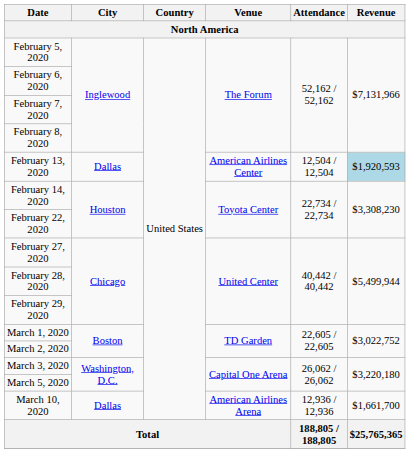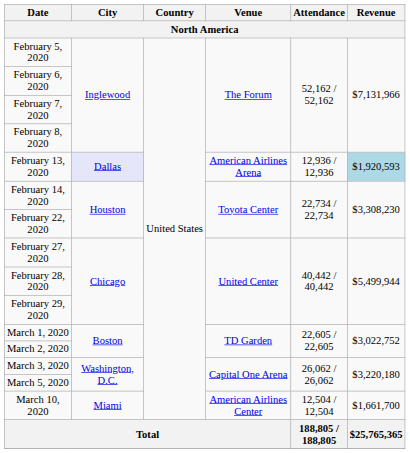 <table class="wikitable" style="text-align:center;">
 <tr>
 <th style="width:175px;">Date</th>
 <th style="width:150px;">City</th>
 <th style="width:150px;">Country</th>
 <th style="width:250px;">Venue</th>
 <th>Attendance</th>
 <th>Revenue</th>
 </tr>
 <tr>
 <th colspan="6">North America</th>
 </tr>
 <tr>
 <td>February 5, 2020</td>
 <td rowspan="4"><a href='#'>Inglewood</a></td>
 <td rowspan="15">United States</td>
 <td rowspan="4"><a href='#'>The Forum</a></td>
 <td rowspan="4">52,162 / 52,162</td>
 <td rowspan="4">$7,131,966</td>
 </tr>
 <tr>
 <td>February 6, 2020</td>
 </tr>
 <tr>
 <td>February 7, 2020</td>
 </tr>
 <tr>
 <td>February 8, 2020</td>
 </tr>
 <tr>
 <td>February 13, 2020</td>
-<td><a href='#'>Dallas</a></td>
-<td><a href='#'>American Airlines Center</a></td>
-<td>12,504 / 12,504</td>
+<td style="background: lavender;"><a href='#'>Dallas</a></td>
+<td><a href='#'>American Airlines Arena</a></td>
+<td>12,936 / 12,936</td>
 <td style="background: lightblue;">$1,920,593</td>
 </tr>
 <tr>
 <td>February 14, 2020</td>
 <td rowspan="2"><a href='#'>Houston</a></td>
 <td rowspan="2"><a href='#'>Toyota Center</a></td>
 <td rowspan="2">22,734 / 22,734</td>
 <td rowspan="2">$3,308,230</td>
 </tr>
 <tr>
 <td>February 22, 2020</td>
 </tr>
 <tr>
 <td>February 27, 2020</td>
 <td rowspan="3"><a href='#'>Chicago</a></td>
 <td rowspan="3"><a href='#'>United Center</a></td>
 <td rowspan="3">40,442 / 40,442</td>
 <td rowspan="3">$5,499,944</td>
 </tr>
 <tr>
 <td>February 28, 2020</td>
 </tr>
 <tr>
 <td>February 29, 2020</td>
 </tr>
 <tr>
 <td>March 1, 2020</td>
 <td rowspan="2"><a href='#'>Boston</a></td>
 <td rowspan="2"><a href='#'>TD Garden</a></td>
 <td rowspan="2">22,605 / 22,605</td>
 <td rowspan="2">$3,022,752</td>
 </tr>
 <tr>
 <td>March 2, 2020</td>
 </tr>
 <tr>
 <td>March 3, 2020</td>
 <td rowspan="2"><a href='#'>Washington, D.C.</a></td>
 <td rowspan="2"><a href='#'>Capital One Arena</a></td>
 <td rowspan="2">26,062 / 26,062</td>
 <td rowspan="2">$3,220,180</td>
 </tr>
 <tr>
 <td>March 5, 2020</td>
 </tr>
 <tr>
 <td>March 10, 2020</td>
-<td><a href='#'>Dallas</a></td>
-<td><a href='#'>American Airlines Arena</a></td>
-<td>12,936 / 12,936</td>
+<td><a href='#'>Miami</a></td>
+<td><a href='#'>American Airlines Center</a></td>
+<td>12,504 / 12,504</td>
 <td>$1,661,700</td>
 </tr>
 <tr>
 <th colspan="4">Total</th>
 <th>188,805 / 188,805</th>
 <th>$25,765,365</th>
 </tr>
 <tr>
 </tr>
 </table>
